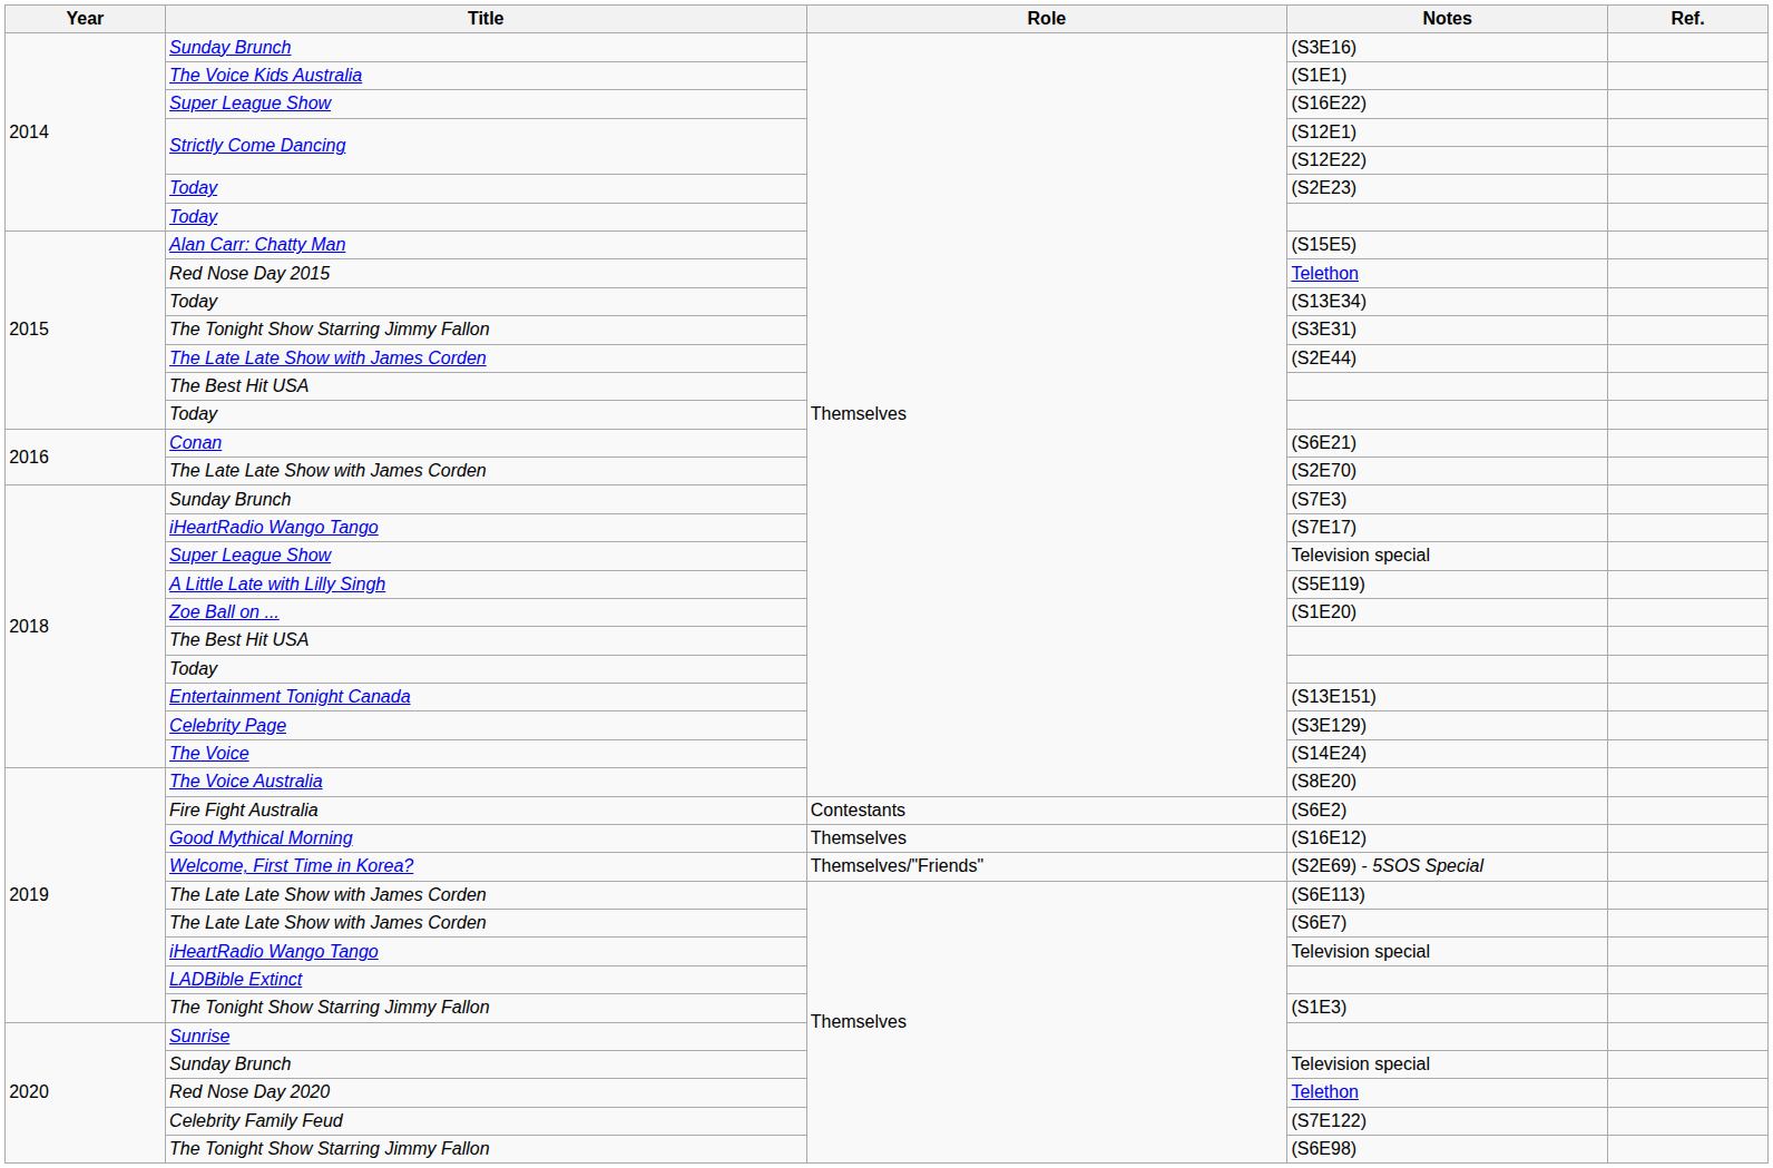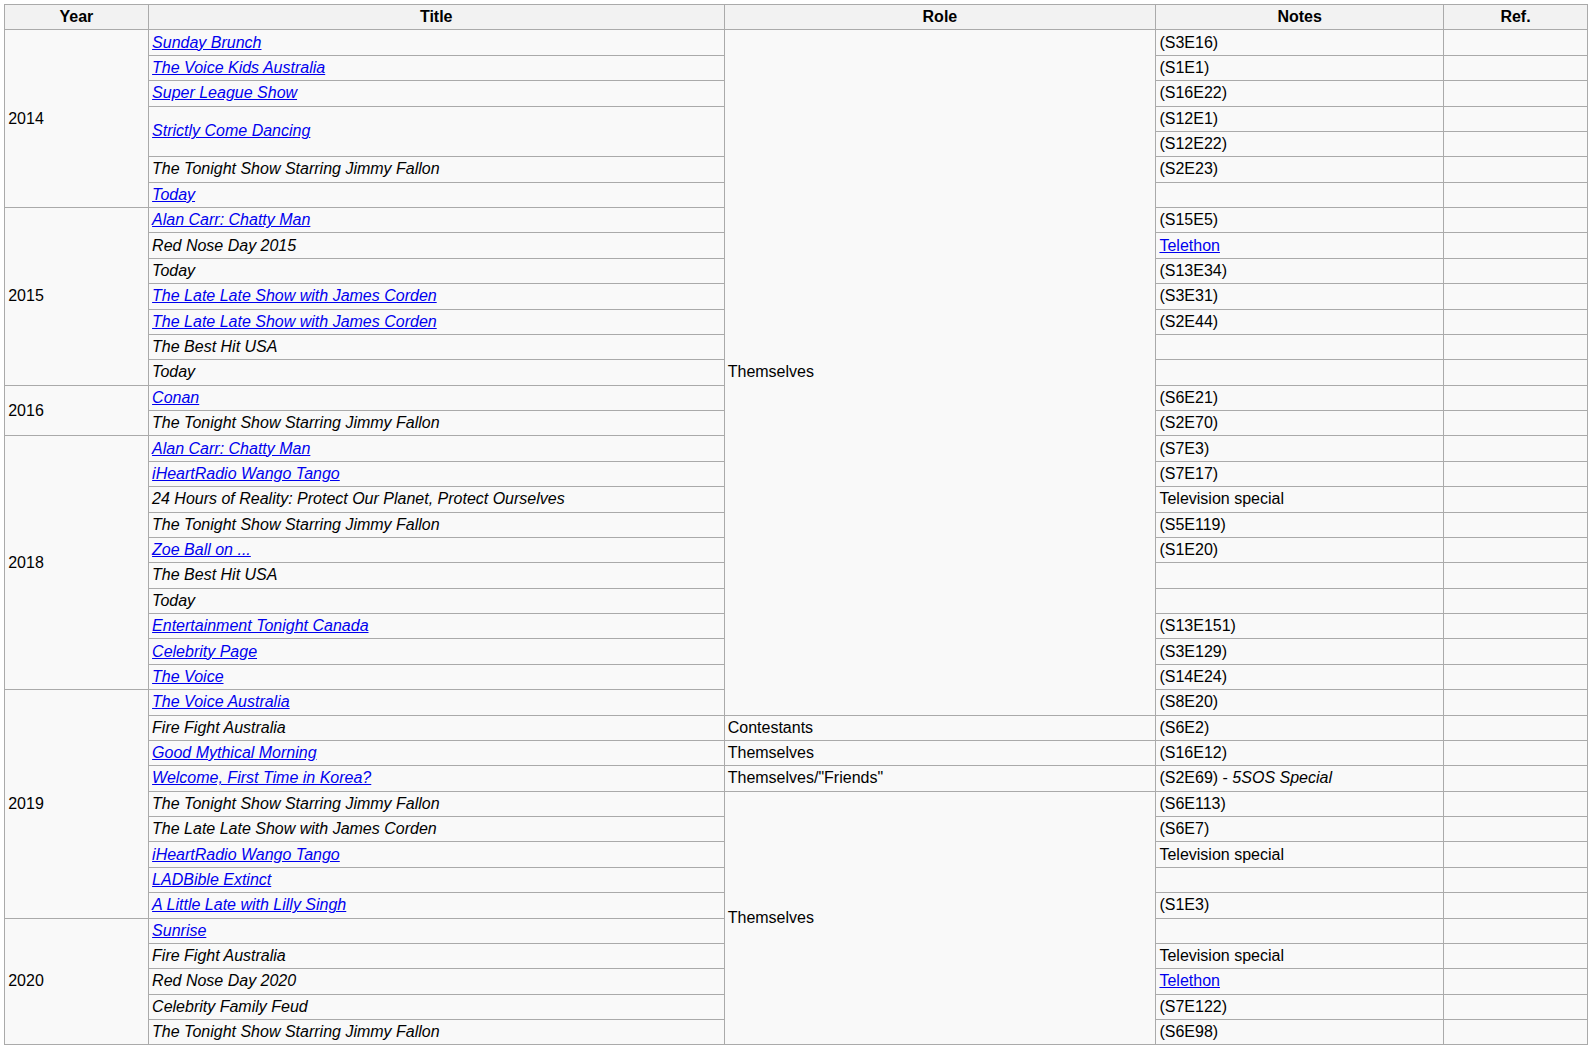 <table class="wikitable" style="width:100%;">
 <tr>
 <th width=5%>Year</th>
 <th style="width:20%;">Title</th>
 <th style="width:15%;">Role</th>
 <th style="width:10%;">Notes</th>
 <th style="width:5%;">Ref.</th>
 </tr>
 <tr>
 <td rowspan="7">2014</td>
 <td><em><a href='#'>Sunday Brunch</a></em></td>
 <td rowspan="27">Themselves</td>
 <td>(S3E16)</td>
 <td></td>
 </tr>
 <tr>
 <td><em><a href='#'>The Voice Kids Australia</a></em></td>
 <td>(S1E1)</td>
 <td></td>
 </tr>
 <tr>
 <td><em><a href='#'>Super League Show</a></em></td>
 <td>(S16E22)</td>
 <td></td>
 </tr>
 <tr>
 <td rowspan="2"><a href='#'><em>Strictly Come Dancing</em></a></td>
 <td>(S12E1)</td>
 <td></td>
 </tr>
 <tr>
 <td>(S12E22)</td>
 <td></td>
 </tr>
 <tr>
-<td><a href='#'><em>Today</em></a></td>
+<td><em>The Tonight Show Starring Jimmy Fallon</em></td>
 <td>(S2E23)</td>
 <td></td>
 </tr>
 <tr>
 <td><a href='#'><em>Today</em></a></td>
 <td></td>
 <td></td>
 </tr>
 <tr>
 <td rowspan="7">2015</td>
 <td><em><a href='#'>Alan Carr: Chatty Man</a></em></td>
 <td>(S15E5)</td>
 <td></td>
 </tr>
 <tr>
 <td><em>Red Nose Day 2015</em></td>
 <td><a href='#'>Telethon</a></td>
 <td></td>
 </tr>
 <tr>
 <td><em>Today</em></td>
 <td>(S13E34)</td>
 <td></td>
 </tr>
 <tr>
-<td><em>The Tonight Show Starring Jimmy Fallon</em></td>
+<td><em><a href='#'>The Late Late Show with James Corden</a></em></td>
 <td>(S3E31)</td>
 <td></td>
 </tr>
 <tr>
 <td><em><a href='#'>The Late Late Show with James Corden</a></em></td>
 <td>(S2E44)</td>
 <td></td>
 </tr>
 <tr>
 <td><em>The Best Hit USA</em></td>
 <td></td>
 <td></td>
 </tr>
 <tr>
 <td><em>Today</em></td>
 <td></td>
 <td></td>
 </tr>
 <tr>
 <td rowspan="2">2016</td>
 <td><a href='#'><em>Conan</em></a></td>
 <td>(S6E21)</td>
 <td></td>
 </tr>
 <tr>
-<td><em>The Late Late Show with James Corden</em></td>
+<td><em>The Tonight Show Starring Jimmy Fallon</em></td>
 <td>(S2E70)</td>
 <td></td>
 </tr>
 <tr>
 <td rowspan="10">2018</td>
-<td><em>Sunday Brunch</em></td>
+<td><em><a href='#'>Alan Carr: Chatty Man</a></em></td>
 <td>(S7E3)</td>
 <td></td>
 </tr>
 <tr>
 <td><em><a href='#'>iHeartRadio Wango Tango</a></em></td>
 <td>(S7E17)</td>
 <td></td>
 </tr>
 <tr>
-<td><em><a href='#'>Super League Show</a></em></td>
+<td><em>24 Hours of Reality: Protect Our Planet, Protect Ourselves</em></td>
 <td>Television special<br></td>
 <td></td>
 </tr>
 <tr>
-<td><em><a href='#'>A Little Late with Lilly Singh</a></em></td>
+<td><em>The Tonight Show Starring Jimmy Fallon</em></td>
 <td>(S5E119)</td>
 <td></td>
 </tr>
 <tr>
 <td><a href='#'><em>Zoe Ball on ...</em></a></td>
 <td>(S1E20)</td>
 <td></td>
 </tr>
 <tr>
 <td><em>The Best Hit USA</em></td>
 <td></td>
 <td></td>
 </tr>
 <tr>
 <td><em>Today</em></td>
 <td></td>
 <td></td>
 </tr>
 <tr>
 <td><em><a href='#'>Entertainment Tonight Canada</a></em></td>
 <td>(S13E151)</td>
 <td></td>
 </tr>
 <tr>
 <td><em><a href='#'>Celebrity Page</a></em></td>
 <td>(S3E129)</td>
 <td></td>
 </tr>
 <tr>
 <td><a href='#'><em>The Voice</em></a></td>
 <td>(S14E24)</td>
 <td></td>
 </tr>
 <tr>
 <td rowspan="9">2019</td>
 <td><em><a href='#'>The Voice Australia</a></em></td>
 <td>(S8E20)</td>
 <td></td>
 </tr>
 <tr>
 <td><em>Fire Fight Australia</em></td>
 <td>Contestants</td>
 <td>(S6E2)</td>
 <td></td>
 </tr>
 <tr>
 <td><em><a href='#'>Good Mythical Morning</a></em></td>
 <td>Themselves</td>
 <td>(S16E12)</td>
 <td></td>
 </tr>
 <tr>
 <td><em><a href='#'>Welcome, First Time in Korea?</a> </em></td>
 <td>Themselves/"Friends"</td>
 <td>(S2E69) - <em>5SOS Special</em><br></td>
 <td></td>
 </tr>
 <tr>
-<td><em>The Late Late Show with James Corden</em></td>
+<td><em>The Tonight Show Starring Jimmy Fallon</em></td>
 <td rowspan="10">Themselves</td>
 <td>(S6E113)</td>
 <td></td>
 </tr>
 <tr>
 <td><em>The Late Late Show with James Corden</em></td>
 <td>(S6E7)</td>
 <td></td>
 </tr>
 <tr>
 <td><em><a href='#'>iHeartRadio Wango Tango</a></em></td>
 <td>Television special</td>
 <td></td>
 </tr>
 <tr>
 <td><a href='#'><em>LADBible Extinct</em></a></td>
 <td></td>
 <td></td>
 </tr>
 <tr>
-<td><em>The Tonight Show Starring Jimmy Fallon</em></td>
+<td><em><a href='#'>A Little Late with Lilly Singh</a></em></td>
 <td>(S1E3)</td>
 <td></td>
 </tr>
 <tr>
 <td rowspan="5">2020</td>
 <td><a href='#'><em>Sunrise</em></a></td>
 <td></td>
 <td></td>
 </tr>
 <tr>
-<td><em>Sunday Brunch</em></td>
+<td><em>Fire Fight Australia</em></td>
 <td>Television special</td>
 <td></td>
 </tr>
 <tr>
 <td><em>Red Nose Day 2020</em></td>
 <td><a href='#'>Telethon</a></td>
 <td></td>
 </tr>
 <tr>
 <td><em>Celebrity Family Feud</em></td>
 <td>(S7E122)</td>
 <td></td>
 </tr>
 <tr>
 <td><em>The Tonight Show Starring Jimmy Fallon</em></td>
 <td>(S6E98)</td>
 <td></td>
 </tr>
 </table>
